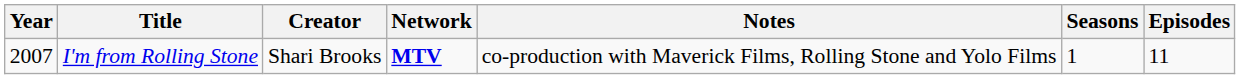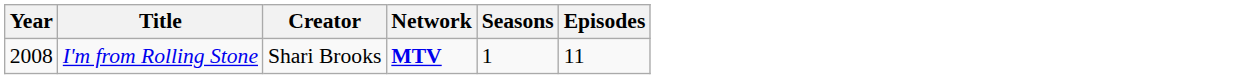 <table class="wikitable sortable">
 <tr>
 <th>Year</th>
 <th>Title</th>
 <th>Creator</th>
 <th>Network</th>
-<th>Notes</th>
 <th>Seasons</th>
 <th>Episodes</th>
 </tr>
 <tr>
-<td>2007</td>
+<td>2008</td>
 <td><em><a href='#'>I'm from Rolling Stone</a></em></td>
 <td>Shari Brooks</td>
 <td><strong><a href='#'>MTV</a></strong></td>
-<td>co-production with Maverick Films, Rolling Stone and Yolo Films</td>
 <td>1</td>
 <td>11</td>
 </tr>
 </table>
